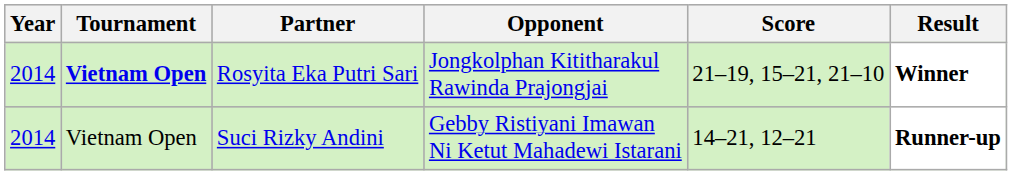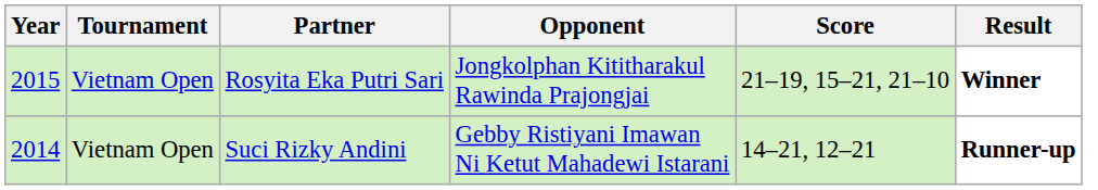 <table class="sortable wikitable" style="font-size: 90%;">
 <tr>
 <th>Year</th>
 <th>Tournament</th>
 <th>Partner</th>
 <th>Opponent</th>
 <th>Score</th>
 <th>Result</th>
 </tr>
 <tr style="background:#D4F1C5">
-<td align="center"><a href='#'>2014</a></td>
-<td align="left"><strong><a href='#'>Vietnam Open</a></strong></td>
+<td align="center"><a href='#'>2015</a></td>
+<td align="left"><a href='#'>Vietnam Open</a></td>
 <td align="left"> <a href='#'>Rosyita Eka Putri Sari</a></td>
 <td align="left"> <a href='#'>Jongkolphan Kititharakul</a><br> <a href='#'>Rawinda Prajongjai</a></td>
 <td align="left">21–19, 15–21, 21–10</td>
 <td style="text-align: left; background:white"> <strong>Winner</strong></td>
 </tr>
 <tr style="background:#D4F1C5">
 <td align="center"><a href='#'>2014</a></td>
 <td align="left">Vietnam Open</td>
 <td align="left"> <a href='#'>Suci Rizky Andini</a></td>
 <td align="left"> <a href='#'>Gebby Ristiyani Imawan</a><br> <a href='#'>Ni Ketut Mahadewi Istarani</a></td>
 <td align="left">14–21, 12–21</td>
 <td style="text-align: left; background:white"> <strong>Runner-up</strong></td>
 </tr>
 </table>
